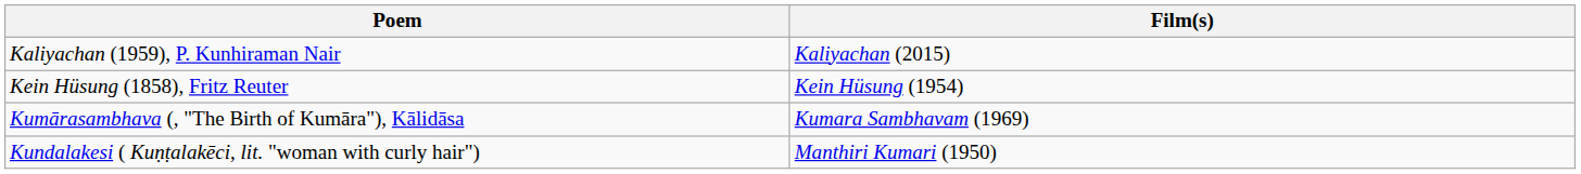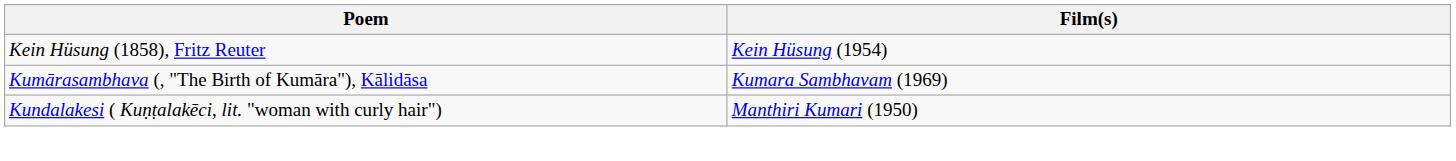 <table class="wikitable">
 <tr>
 <th width="600">Poem</th>
 <th width="600">Film(s)</th>
-</tr>
-<tr>
-<td><em>Kaliyachan</em> (1959), <a href='#'>P. Kunhiraman Nair</a></td>
-<td><em><a href='#'>Kaliyachan</a></em> (2015)</td>
 </tr>
 <tr>
 <td><em>Kein Hüsung</em> (1858), <a href='#'>Fritz Reuter</a></td>
 <td><em><a href='#'>Kein Hüsung</a></em> (1954)</td>
 </tr>
 <tr>
 <td><em><a href='#'>Kumārasambhava</a></em> (, "The Birth of Kumāra"), <a href='#'>Kālidāsa</a></td>
 <td><em><a href='#'>Kumara Sambhavam</a></em> (1969)</td>
 </tr>
 <tr>
 <td><em><a href='#'>Kundalakesi</a></em> ( <em>Kuṇṭalakēci</em>, <em>lit.</em> "woman with curly hair")</td>
 <td><em><a href='#'>Manthiri Kumari</a></em> (1950)</td>
 </tr>
 </table>
